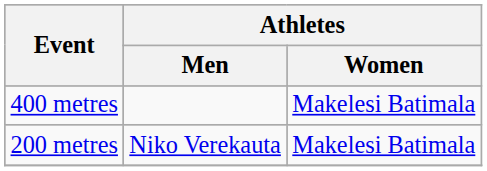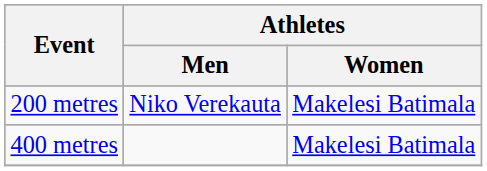 <table class=wikitable style="font-size:90%">
 <tr>
 <th rowspan=2>Event</th>
 <th colspan=2>Athletes</th>
 </tr>
 <tr>
 <th>Men</th>
 <th>Women</th>
 </tr>
 <tr>
+<td><a href='#'>200 metres</a></td>
+<td><a href='#'>Niko Verekauta</a></td>
+<td><a href='#'>Makelesi Batimala</a></td>
+</tr>
+<tr>
 <td><a href='#'>400 metres</a></td>
 <td></td>
 <td><a href='#'>Makelesi Batimala</a></td>
 </tr>
 <tr>
-<td><a href='#'>200 metres</a></td>
-<td><a href='#'>Niko Verekauta</a></td>
-<td><a href='#'>Makelesi Batimala</a></td>
-</tr>
-<tr>
 </tr>
 </table>
